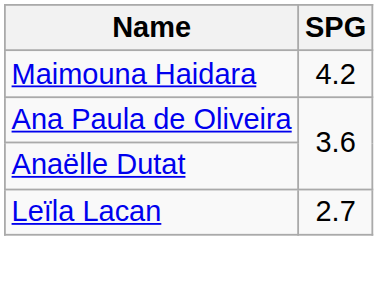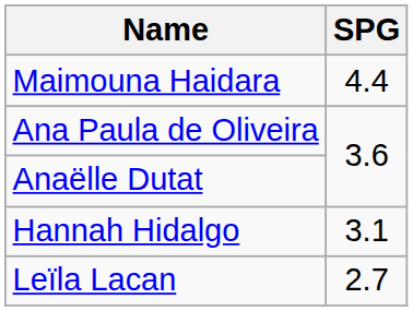 <table class=wikitable>
 <tr>
 <th>Name</th>
 <th>SPG</th>
 </tr>
 <tr>
 <td> <a href='#'>Maimouna Haidara</a></td>
-<td align=center>4.2</td>
+<td align=center>4.4</td>
 </tr>
 <tr>
 <td> <a href='#'>Ana Paula de Oliveira</a></td>
 <td align=center rowspan=2>3.6</td>
 </tr>
 <tr>
 <td> <a href='#'>Anaëlle Dutat</a></td>
 </tr>
 <tr>
+<td> <a href='#'>Hannah Hidalgo</a></td>
+<td align=center>3.1</td>
+</tr>
+<tr>
 <td> <a href='#'>Leïla Lacan</a></td>
 <td align=center>2.7</td>
 </tr>
 </table>
